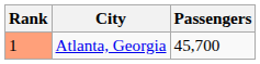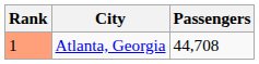 <table class="wikitable sortable" style="font-size: 95%" width= align=>
 <tr>
 <th>Rank</th>
 <th>City</th>
 <th>Passengers</th>
 </tr>
 <tr>
 <td style="background: lightsalmon;">1</td>
 <td><a href='#'>Atlanta, Georgia</a></td>
-<td>45,700</td>
+<td>44,708</td>
 </tr>
 </table>
